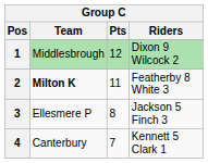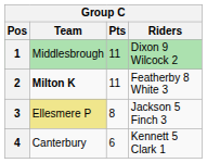 <table class="wikitable">
 <tr>
 <th colspan="4">Group C</th>
 </tr>
 <tr>
 <th width=20>Pos</th>
 <th width=80>Team</th>
 <th width=20>Pts</th>
 <th width=100>Riders</th>
 </tr>
 <tr style="background:#ACE1AF;">
 <th>1</th>
 <td>Middlesbrough</td>
-<td>12</td>
+<td>11</td>
 <td>Dixon 9<br>Wilcock 2</td>
 </tr>
 <tr>
 <th>2</th>
 <td><strong>Milton K</strong></td>
 <td>11</td>
 <td>Featherby 8<br>White 3</td>
 </tr>
 <tr>
 <th>3</th>
-<td>Ellesmere P</td>
+<td style="background: khaki;">Ellesmere P</td>
 <td>8</td>
 <td>Jackson 5<br>Finch 3</td>
 </tr>
 <tr>
 <th>4</th>
 <td>Canterbury</td>
-<td>7</td>
+<td>6</td>
 <td>Kennett 5<br>Clark 1</td>
 </tr>
 </table>
